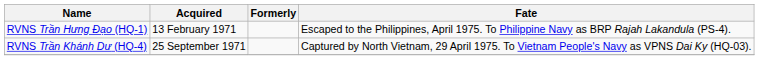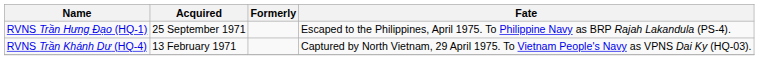 <table class="wikitable" style="font-size:95%;">
 <tr>
 <th>Name</th>
 <th>Acquired</th>
 <th>Formerly</th>
 <th>Fate</th>
 </tr>
 <tr>
 <td><a href='#'>RVNS <em>Trần Hưng Đạo</em> (HQ-1)</a></td>
-<td>13 February 1971</td>
+<td>25 September 1971</td>
 <td></td>
 <td>Escaped to the Philippines, April 1975. To <a href='#'>Philippine Navy</a> as BRP <em>Rajah Lakandula</em> (PS-4).</td>
 </tr>
 <tr>
 <td><a href='#'>RVNS <em>Trần Khánh Dư</em> (HQ-4)</a></td>
-<td>25 September 1971</td>
+<td>13 February 1971</td>
 <td></td>
 <td>Captured by North Vietnam, 29 April 1975. To <a href='#'>Vietnam People's Navy</a> as VPNS <em>Dai Ky</em> (HQ-03).</td>
 </tr>
 <tr>
 </tr>
 </table>
